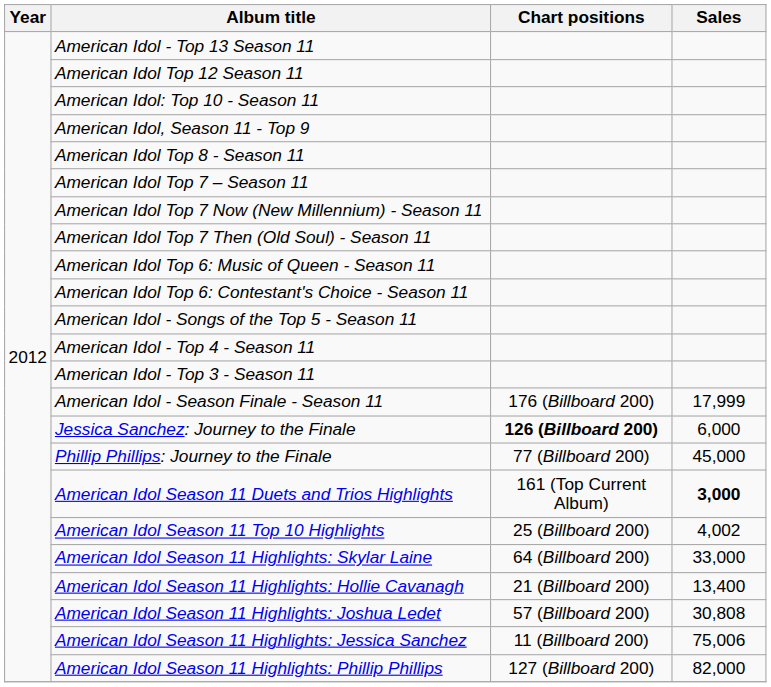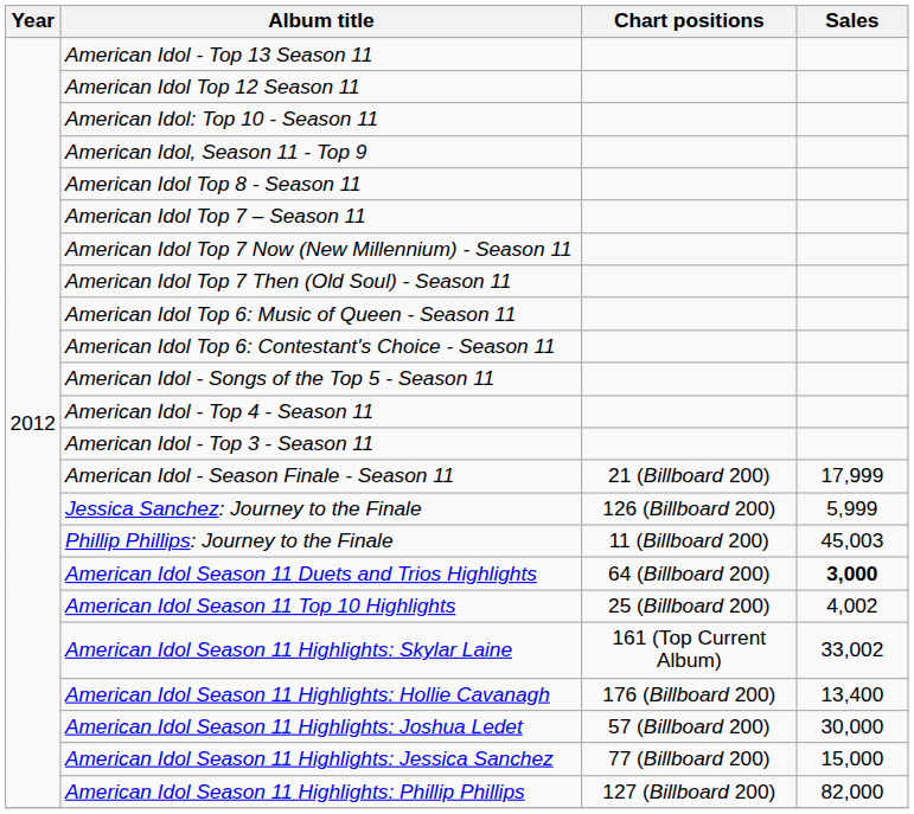 <table class="wikitable">
 <tr>
 <th width="30">Year</th>
 <th width="400">Album title</th>
 <th width="160">Chart positions</th>
 <th width="80">Sales</th>
 </tr>
 <tr>
 <td rowspan="23">2012</td>
 <td><em>American Idol - Top 13 Season 11</em></td>
 <td align="center"></td>
 <td align="center"></td>
 </tr>
 <tr>
 <td><em>American Idol Top 12 Season 11</em></td>
 <td align="center"></td>
 <td align="center"></td>
 </tr>
 <tr>
 <td><em>American Idol: Top 10 - Season 11</em></td>
 <td align="center"></td>
 <td align="center"></td>
 </tr>
 <tr>
 <td><em>American Idol, Season 11 - Top 9</em></td>
 <td align="center"></td>
 <td align="center"></td>
 </tr>
 <tr>
 <td><em>American Idol Top 8 - Season 11</em></td>
 <td align="center"></td>
 <td align="center"></td>
 </tr>
 <tr>
 <td><em>American Idol Top 7 – Season 11</em></td>
 <td align="center"></td>
 <td align="center"></td>
 </tr>
 <tr>
 <td><em>American Idol Top 7 Now (New Millennium) - Season 11</em></td>
 <td align="center"></td>
 <td align="center"></td>
 </tr>
 <tr>
 <td><em>American Idol Top 7 Then (Old Soul) - Season 11</em></td>
 <td align="center"></td>
 <td align="center"></td>
 </tr>
 <tr>
 <td><em>American Idol Top 6: Music of Queen - Season 11</em></td>
 <td align="center"></td>
 <td align="center"></td>
 </tr>
 <tr>
 <td><em>American Idol Top 6: Contestant's Choice - Season 11</em></td>
 <td align="center"></td>
 <td align="center"></td>
 </tr>
 <tr>
 <td><em>American Idol - Songs of the Top 5 - Season 11</em></td>
 <td align="center"></td>
 <td align="center"></td>
 </tr>
 <tr>
 <td><em>American Idol - Top 4 - Season 11</em></td>
 <td align="center"></td>
 <td align="center"></td>
 </tr>
 <tr>
 <td><em>American Idol - Top 3 - Season 11</em></td>
 <td align="center"></td>
 <td align="center"></td>
 </tr>
 <tr>
 <td><em>American Idol - Season Finale - Season 11</em></td>
-<td align="center">176 (<em>Billboard</em> 200)</td>
+<td align="center">21 (<em>Billboard</em> 200)</td>
 <td align="center">17,999</td>
 </tr>
 <tr>
 <td><em><a href='#'>Jessica Sanchez</a>: Journey to the Finale</em></td>
-<td align="center"><strong>126 (<em>Billboard</em> 200)</strong></td>
-<td align="center">6,000</td>
+<td align="center">126 (<em>Billboard</em> 200)</td>
+<td align="center">5,999</td>
 </tr>
 <tr>
 <td><em><a href='#'>Phillip Phillips</a>: Journey to the Finale</em></td>
-<td align="center">77 (<em>Billboard</em> 200)</td>
-<td align="center">45,000</td>
+<td align="center">11 (<em>Billboard</em> 200)</td>
+<td align="center">45,003</td>
 </tr>
 <tr>
 <td><em><a href='#'>American Idol Season 11 Duets and Trios Highlights</a></em> </td>
-<td align="center">161 (Top Current Album)</td>
+<td align="center">64 (<em>Billboard</em> 200)</td>
 <td align="center"><strong>3,000</strong></td>
 </tr>
 <tr>
 <td><em><a href='#'>American Idol Season 11 Top 10 Highlights</a></em></td>
 <td align="center">25 (<em>Billboard</em> 200)</td>
 <td align="center">4,002</td>
 </tr>
 <tr>
 <td><em><a href='#'>American Idol Season 11 Highlights: Skylar Laine</a></em></td>
-<td align="center">64 (<em>Billboard</em> 200)</td>
-<td align="center">33,000</td>
+<td align="center">161 (Top Current Album)</td>
+<td align="center">33,002</td>
 </tr>
 <tr>
 <td><em><a href='#'>American Idol Season 11 Highlights: Hollie Cavanagh</a></em></td>
-<td align="center">21 (<em>Billboard</em> 200)</td>
+<td align="center">176 (<em>Billboard</em> 200)</td>
 <td align="center">13,400</td>
 </tr>
 <tr>
 <td><em><a href='#'>American Idol Season 11 Highlights: Joshua Ledet</a></em></td>
 <td align="center">57 (<em>Billboard</em> 200)</td>
-<td align="center">30,808</td>
+<td align="center">30,000</td>
 </tr>
 <tr>
 <td><em><a href='#'>American Idol Season 11 Highlights: Jessica Sanchez</a></em></td>
-<td align="center">11 (<em>Billboard</em> 200)</td>
-<td align="center">75,006</td>
+<td align="center">77 (<em>Billboard</em> 200)</td>
+<td align="center">15,000</td>
 </tr>
 <tr>
 <td><em><a href='#'>American Idol Season 11 Highlights: Phillip Phillips</a></em></td>
 <td align="center">127 (<em>Billboard</em> 200)</td>
 <td align="center">82,000</td>
 </tr>
 <tr>
 </tr>
 </table>
